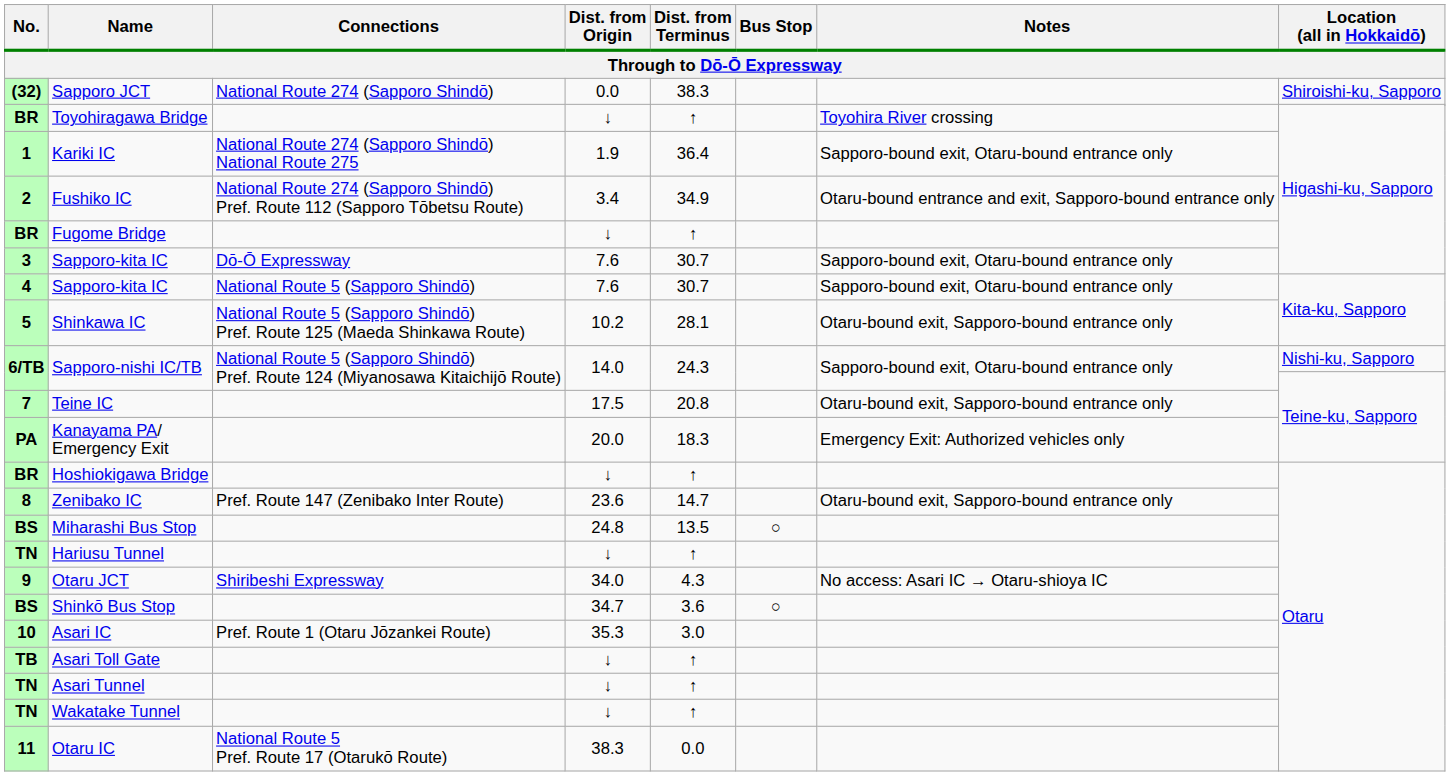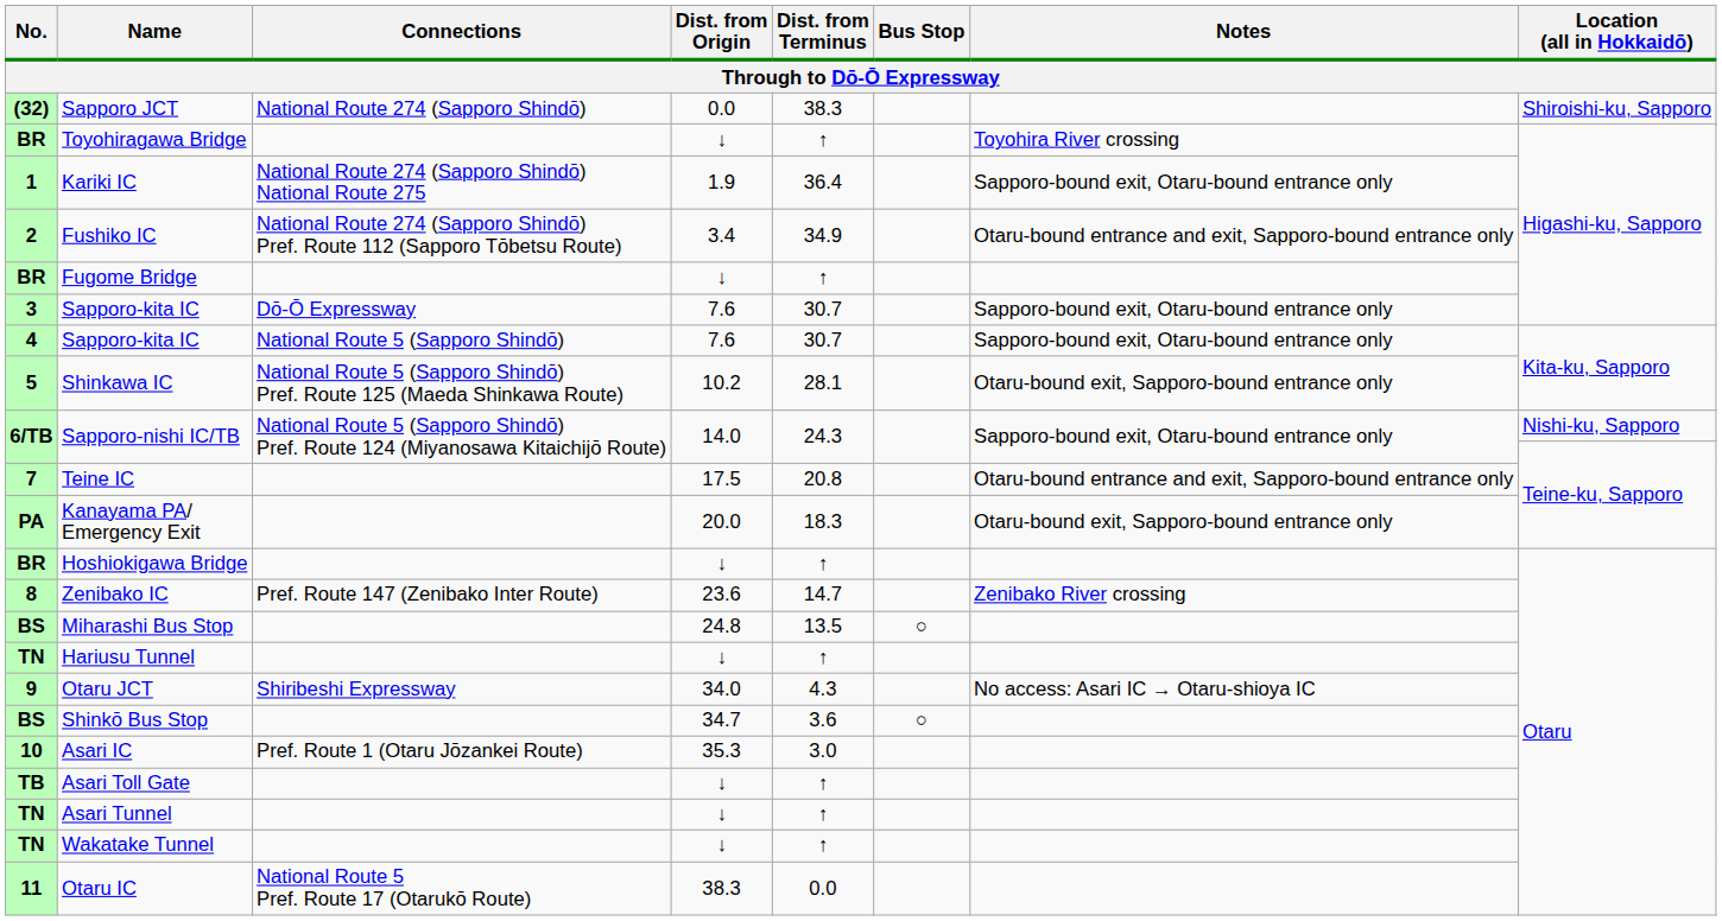 <table class="wikitable">
 <tr>
 <th style="border-bottom:3px solid green;">No.</th>
 <th style="border-bottom:3px solid green;">Name</th>
 <th style="border-bottom:3px solid green;">Connections</th>
 <th style="border-bottom:3px solid green;">Dist. from<br>Origin</th>
 <th style="border-bottom:3px solid green;">Dist. from<br>Terminus</th>
 <th style="border-bottom:3px solid green;">Bus Stop</th>
 <th style="border-bottom:3px solid green;">Notes</th>
 <th style="border-bottom:3px solid green;">Location<br>(all in <a href='#'>Hokkaidō</a>)</th>
 </tr>
 <tr>
 <th colspan="8"><strong>Through to  <a href='#'>Dō-Ō Expressway</a></strong></th>
 </tr>
 <tr>
 <th style="background-color: #BFB;">(32)</th>
 <td><a href='#'>Sapporo JCT</a></td>
 <td> <a href='#'>National Route 274</a> (<a href='#'>Sapporo Shindō</a>)</td>
 <td style="text-align: center;">0.0</td>
 <td style="text-align: center;">38.3</td>
 <td style="text-align: center;"></td>
 <td></td>
 <td rowspan="2"><a href='#'>Shiroishi-ku, Sapporo</a></td>
 </tr>
 <tr>
 <th rowspan="2" style="background-color: #BFB;">BR</th>
 <td rowspan="2"><a href='#'>Toyohiragawa Bridge</a></td>
 <td rowspan="2"></td>
 <td rowspan="2" style="text-align:center; ">↓</td>
 <td rowspan="2" style="text-align:center; ">↑</td>
 <td rowspan="2" style="text-align:center; "></td>
 <td rowspan="2"><a href='#'>Toyohira River</a> crossing</td>
 </tr>
 <tr>
 <td rowspan="5"><a href='#'>Higashi-ku, Sapporo</a></td>
 </tr>
 <tr>
 <th style="background-color: #BFB;">1</th>
 <td><a href='#'>Kariki IC</a></td>
 <td> <a href='#'>National Route 274</a> (<a href='#'>Sapporo Shindō</a>)<br> <a href='#'>National Route 275</a></td>
 <td style="text-align: center;">1.9</td>
 <td style="text-align: center;">36.4</td>
 <td style="text-align: center;"></td>
 <td>Sapporo-bound exit, Otaru-bound entrance only</td>
 </tr>
 <tr>
 <th style="background-color: #BFB;">2</th>
 <td><a href='#'>Fushiko IC</a></td>
 <td> <a href='#'>National Route 274</a> (<a href='#'>Sapporo Shindō</a>)<br>Pref. Route 112 (Sapporo Tōbetsu Route)</td>
 <td style="text-align: center;">3.4</td>
 <td style="text-align: center;">34.9</td>
 <td style="text-align: center;"></td>
 <td>Otaru-bound entrance and exit, Sapporo-bound entrance only</td>
 </tr>
 <tr>
 <th style="background-color: #BFB;">BR</th>
 <td><a href='#'>Fugome Bridge</a></td>
 <td></td>
 <td style="text-align: center;">↓</td>
 <td style="text-align: center;">↑</td>
 <td style="text-align: center;"></td>
 <td></td>
 </tr>
 <tr>
 <th style="background-color: #BFB;">3</th>
 <td><a href='#'>Sapporo-kita IC</a></td>
 <td> <a href='#'>Dō-Ō Expressway</a></td>
 <td style="text-align: center;">7.6</td>
 <td style="text-align: center;">30.7</td>
 <td style="text-align: center;"></td>
 <td>Sapporo-bound exit, Otaru-bound entrance only</td>
 </tr>
 <tr>
 <th style="background-color: #BFB;">4</th>
 <td><a href='#'>Sapporo-kita IC</a></td>
 <td> <a href='#'>National Route 5</a> (<a href='#'>Sapporo Shindō</a>)</td>
 <td style="text-align: center;">7.6</td>
 <td style="text-align: center;">30.7</td>
 <td style="text-align: center;"></td>
 <td>Sapporo-bound exit, Otaru-bound entrance only</td>
 <td rowspan="2"><a href='#'>Kita-ku, Sapporo</a></td>
 </tr>
 <tr>
 <th style="background-color: #BFB;">5</th>
 <td><a href='#'>Shinkawa IC</a></td>
 <td> <a href='#'>National Route 5</a> (<a href='#'>Sapporo Shindō</a>)<br>Pref. Route 125 (Maeda Shinkawa Route)</td>
 <td style="text-align: center;">10.2</td>
 <td style="text-align: center;">28.1</td>
 <td style="text-align: center;"></td>
 <td>Otaru-bound exit, Sapporo-bound entrance only</td>
 </tr>
 <tr>
 <th rowspan="2" style="background-color: #BFB;">6/TB</th>
 <td rowspan="2"><a href='#'>Sapporo-nishi IC/TB</a></td>
 <td rowspan="2"> <a href='#'>National Route 5</a> (<a href='#'>Sapporo Shindō</a>)<br>Pref. Route 124 (Miyanosawa Kitaichijō Route)</td>
 <td rowspan="2" style="text-align:center; ">14.0</td>
 <td rowspan="2" style="text-align:center; ">24.3</td>
 <td rowspan="2" style="text-align:center; "></td>
 <td rowspan="2">Sapporo-bound exit, Otaru-bound entrance only</td>
 <td><a href='#'>Nishi-ku, Sapporo</a></td>
 </tr>
 <tr>
 <td rowspan="4"><a href='#'>Teine-ku, Sapporo</a></td>
 </tr>
 <tr>
 <th style="background-color: #BFB;">7</th>
 <td><a href='#'>Teine IC</a></td>
 <td></td>
 <td style="text-align: center;">17.5</td>
 <td style="text-align: center;">20.8</td>
 <td style="text-align: center;"></td>
-<td>Otaru-bound exit, Sapporo-bound entrance only</td>
+<td>Otaru-bound entrance and exit, Sapporo-bound entrance only</td>
 </tr>
 <tr>
 <th style="background-color: #BFB;">PA</th>
 <td><a href='#'>Kanayama PA</a>/<br>Emergency Exit</td>
 <td></td>
 <td style="text-align: center;">20.0</td>
 <td style="text-align: center;">18.3</td>
 <td style="text-align: center;"></td>
-<td>Emergency Exit: Authorized vehicles only</td>
+<td>Otaru-bound exit, Sapporo-bound entrance only</td>
 </tr>
 <tr>
 <th rowspan="2" style="background-color: #BFB;">BR</th>
 <td rowspan="2"><a href='#'>Hoshiokigawa Bridge</a></td>
 <td rowspan="2"></td>
 <td rowspan="2" style="text-align:center; ">↓</td>
 <td rowspan="2" style="text-align:center; ">↑</td>
 <td rowspan="2" style="text-align:center; "></td>
 <td rowspan="2"></td>
 </tr>
 <tr>
 <td rowspan="11"><a href='#'>Otaru</a></td>
 </tr>
 <tr>
 <th style="background-color: #BFB;">8</th>
 <td><a href='#'>Zenibako IC</a></td>
 <td>Pref. Route 147 (Zenibako Inter Route)</td>
 <td style="text-align: center;">23.6</td>
 <td style="text-align: center;">14.7</td>
 <td style="text-align: center;"></td>
-<td>Otaru-bound exit, Sapporo-bound entrance only</td>
+<td><a href='#'>Zenibako River</a> crossing</td>
 </tr>
 <tr>
 <th style="background-color: #BFB;">BS</th>
 <td><a href='#'>Miharashi Bus Stop</a></td>
 <td></td>
 <td style="text-align: center;">24.8</td>
 <td style="text-align: center;">13.5</td>
 <td style="text-align: center;">○</td>
 <td></td>
 </tr>
 <tr>
 <th style="background-color: #BFB;">TN</th>
 <td><a href='#'>Hariusu Tunnel</a></td>
 <td></td>
 <td style="text-align: center;">↓</td>
 <td style="text-align: center;">↑</td>
 <td style="text-align: center;"></td>
 <td></td>
 </tr>
 <tr>
 <th style="background-color: #BFB;">9</th>
 <td><a href='#'>Otaru JCT</a></td>
 <td> <a href='#'>Shiribeshi Expressway</a></td>
 <td style="text-align: center;">34.0</td>
 <td style="text-align: center;">4.3</td>
 <td></td>
 <td>No access: Asari IC → Otaru-shioya IC</td>
 </tr>
 <tr>
 <th style="background-color: #BFB;">BS</th>
 <td><a href='#'>Shinkō Bus Stop</a></td>
 <td></td>
 <td style="text-align: center;">34.7</td>
 <td style="text-align: center;">3.6</td>
 <td style="text-align: center;">○</td>
 <td></td>
 </tr>
 <tr>
 <th style="background-color: #BFB;">10</th>
 <td><a href='#'>Asari IC</a></td>
 <td>Pref. Route 1 (Otaru Jōzankei Route)</td>
 <td style="text-align: center;">35.3</td>
 <td style="text-align: center;">3.0</td>
 <td style="text-align: center;"></td>
 <td></td>
 </tr>
 <tr>
 <th style="background-color: #BFB;">TB</th>
 <td><a href='#'>Asari Toll Gate</a></td>
 <td></td>
 <td style="text-align: center;">↓</td>
 <td style="text-align: center;">↑</td>
 <td style="text-align: center;"></td>
 <td></td>
 </tr>
 <tr>
 <th style="background-color: #BFB;">TN</th>
 <td><a href='#'>Asari Tunnel</a></td>
 <td></td>
 <td style="text-align: center;">↓</td>
 <td style="text-align: center;">↑</td>
 <td style="text-align: center;"></td>
 <td></td>
 </tr>
 <tr>
 <th style="background-color: #BFB;">TN</th>
 <td><a href='#'>Wakatake Tunnel</a></td>
 <td></td>
 <td style="text-align: center;">↓</td>
 <td style="text-align: center;">↑</td>
 <td style="text-align: center;"></td>
 <td></td>
 </tr>
 <tr>
 <th style="background-color: #BFB;">11</th>
 <td><a href='#'>Otaru IC</a></td>
 <td> <a href='#'>National Route 5</a><br>Pref. Route 17 (Otarukō Route)</td>
 <td style="text-align: center;">38.3</td>
 <td style="text-align: center;">0.0</td>
 <td style="text-align: center;"></td>
 <td></td>
 </tr>
 </table>
